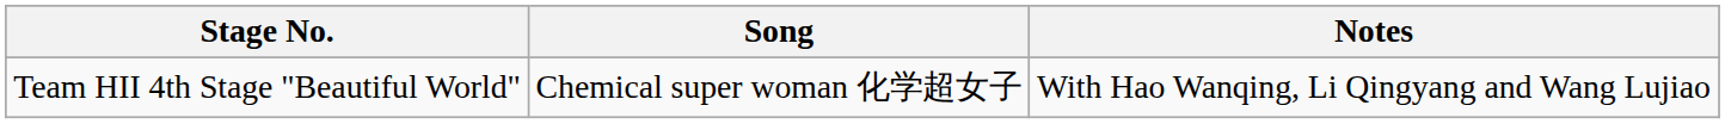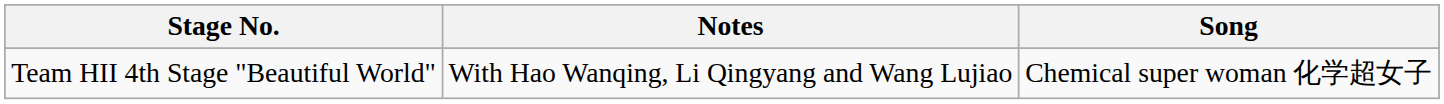 <table class="wikitable">
 <tr>
 <th>Stage No.</th>
+<th>Notes</th>
 <th>Song</th>
-<th>Notes</th>
 </tr>
 <tr>
 <td>Team HII 4th Stage "Beautiful World"</td>
+<td>With Hao Wanqing, Li Qingyang and Wang Lujiao</td>
 <td>Chemical super woman 化学超女子</td>
-<td>With Hao Wanqing, Li Qingyang and Wang Lujiao</td>
 </tr>
 </table>
